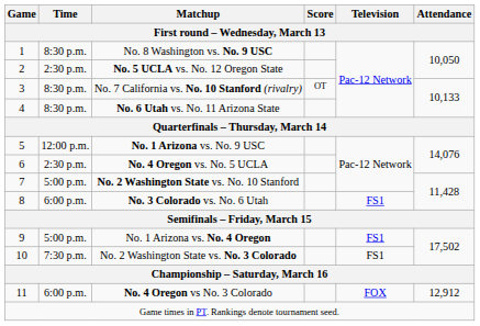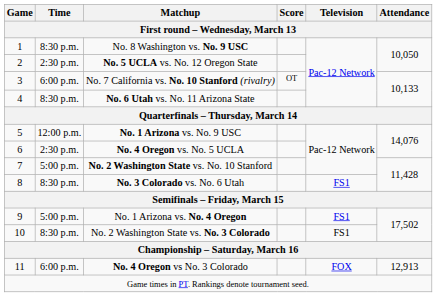 <table class="wikitable" style="font-size: 95%; text-align:center">
 <tr>
 <th>Game</th>
 <th>Time</th>
 <th>Matchup</th>
 <th>Score</th>
 <th>Television</th>
 <th>Attendance</th>
 </tr>
 <tr>
 <th colspan=6>First round – Wednesday, March 13</th>
 </tr>
 <tr>
 <td>1</td>
 <td>8:30 p.m.</td>
 <td>No. 8 Washington vs. <strong>No. 9 USC</strong></td>
 <td></td>
 <td rowspan=4><a href='#'>Pac-12 Network</a></td>
 <td rowspan=2>10,050</td>
 </tr>
 <tr>
 <td>2</td>
 <td>2:30 p.m.</td>
 <td><strong>No. 5 UCLA</strong> vs. No. 12 Oregon State</td>
 <td></td>
 </tr>
 <tr>
 <td>3</td>
-<td>8:30 p.m.</td>
+<td>6:00 p.m.</td>
 <td>No. 7 California vs. <strong>No. 10 Stanford</strong> <em>(rivalry)</em></td>
 <td><sup>OT</sup></td>
 <td rowspan=2>10,133</td>
 </tr>
 <tr>
 <td>4</td>
 <td>8:30 p.m.</td>
 <td><strong>No. 6 Utah</strong> vs. No. 11 Arizona State</td>
 <td></td>
 </tr>
 <tr>
 <th colspan=6>Quarterfinals – Thursday, March 14</th>
 </tr>
 <tr>
 <td>5</td>
 <td>12:00 p.m.</td>
 <td><strong>No. 1 Arizona</strong> vs. No. 9 USC</td>
 <td></td>
 <td rowspan=3>Pac-12 Network</td>
 <td rowspan=2>14,076</td>
 </tr>
 <tr>
 <td>6</td>
 <td>2:30 p.m.</td>
 <td><strong>No. 4 Oregon</strong> vs. No. 5 UCLA</td>
 <td></td>
 </tr>
 <tr>
 <td>7</td>
 <td>5:00 p.m.</td>
 <td><strong>No. 2 Washington State</strong> vs. No. 10 Stanford</td>
 <td></td>
 <td rowspan=2>11,428</td>
 </tr>
 <tr>
 <td>8</td>
-<td>6:00 p.m.</td>
+<td>8:30 p.m.</td>
 <td><strong>No. 3 Colorado</strong> vs. No. 6 Utah</td>
 <td></td>
 <td><a href='#'>FS1</a></td>
 </tr>
 <tr>
 <th colspan=6>Semifinals – Friday, March 15</th>
 </tr>
 <tr>
 <td>9</td>
 <td>5:00 p.m.</td>
 <td>No. 1 Arizona vs. <strong>No. 4 Oregon</strong></td>
 <td></td>
 <td><a href='#'>FS1</a></td>
 <td rowspan=2>17,502</td>
 </tr>
 <tr>
 <td>10</td>
-<td>7:30 p.m.</td>
+<td>8:30 p.m.</td>
 <td>No. 2 Washington State vs. <strong>No. 3 Colorado</strong></td>
 <td></td>
 <td>FS1</td>
 </tr>
 <tr>
 <th colspan=6>Championship – Saturday, March 16</th>
 </tr>
 <tr>
 <td>11</td>
 <td>6:00 p.m.</td>
 <td><strong>No. 4 Oregon</strong> vs No. 3 Colorado</td>
 <td></td>
 <td><a href='#'>FOX</a></td>
-<td>12,912</td>
+<td>12,913</td>
 </tr>
 <tr>
 <td colspan=6><small>Game times in <a href='#'>PT</a>. Rankings denote tournament seed.</small></td>
 </tr>
 </table>
